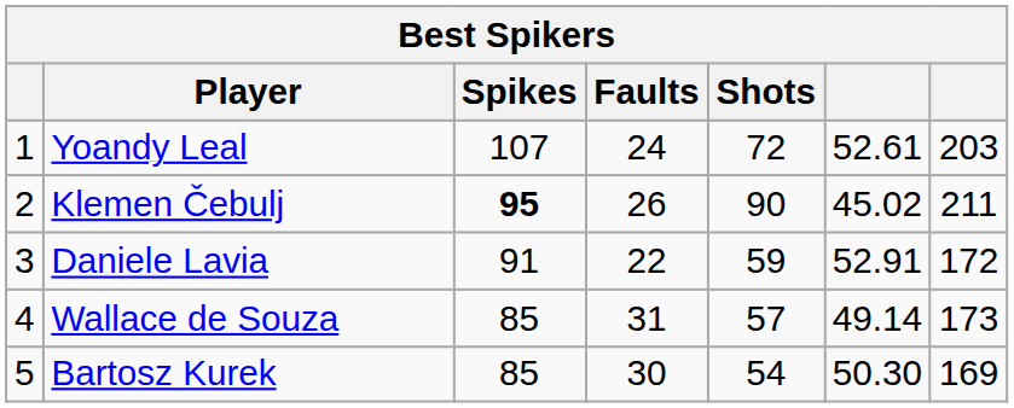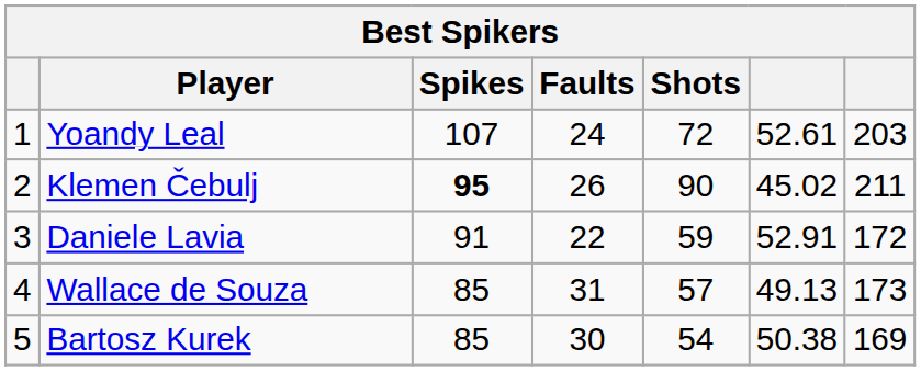 <table class="wikitable sortable" style=font-size:90%>
 <tr>
 <th colspan=7>Best Spikers</th>
 </tr>
 <tr>
 <th></th>
 <th width=158>Player</th>
 <th width=20>Spikes</th>
 <th width=20>Faults</th>
 <th width=20>Shots</th>
 <th width=20></th>
 <th width=20></th>
 </tr>
 <tr>
 <td align=center>1</td>
 <td> <a href='#'>Yoandy Leal</a></td>
 <td align=center>107</td>
 <td align=center>24</td>
 <td align=center>72</td>
 <td align=center>52.61</td>
 <td align=center>203</td>
 </tr>
 <tr>
 <td align=center>2</td>
 <td> <a href='#'>Klemen Čebulj</a></td>
 <td align=center><strong>95</strong></td>
 <td align=center>26</td>
 <td align=center>90</td>
 <td align=center>45.02</td>
 <td align=center>211</td>
 </tr>
 <tr>
 <td align=center>3</td>
 <td> <a href='#'>Daniele Lavia</a></td>
 <td align=center>91</td>
 <td align=center>22</td>
 <td align=center>59</td>
 <td align=center>52.91</td>
 <td align=center>172</td>
 </tr>
 <tr>
 <td align=center>4</td>
 <td> <a href='#'>Wallace de Souza</a></td>
 <td align=center>85</td>
 <td align=center>31</td>
 <td align=center>57</td>
-<td align=center>49.14</td>
+<td align=center>49.13</td>
 <td align=center>173</td>
 </tr>
 <tr>
 <td align=center>5</td>
 <td> <a href='#'>Bartosz Kurek</a></td>
 <td align=center>85</td>
 <td align=center>30</td>
 <td align=center>54</td>
-<td align=center>50.30</td>
+<td align=center>50.38</td>
 <td align=center>169</td>
 </tr>
 </table>
